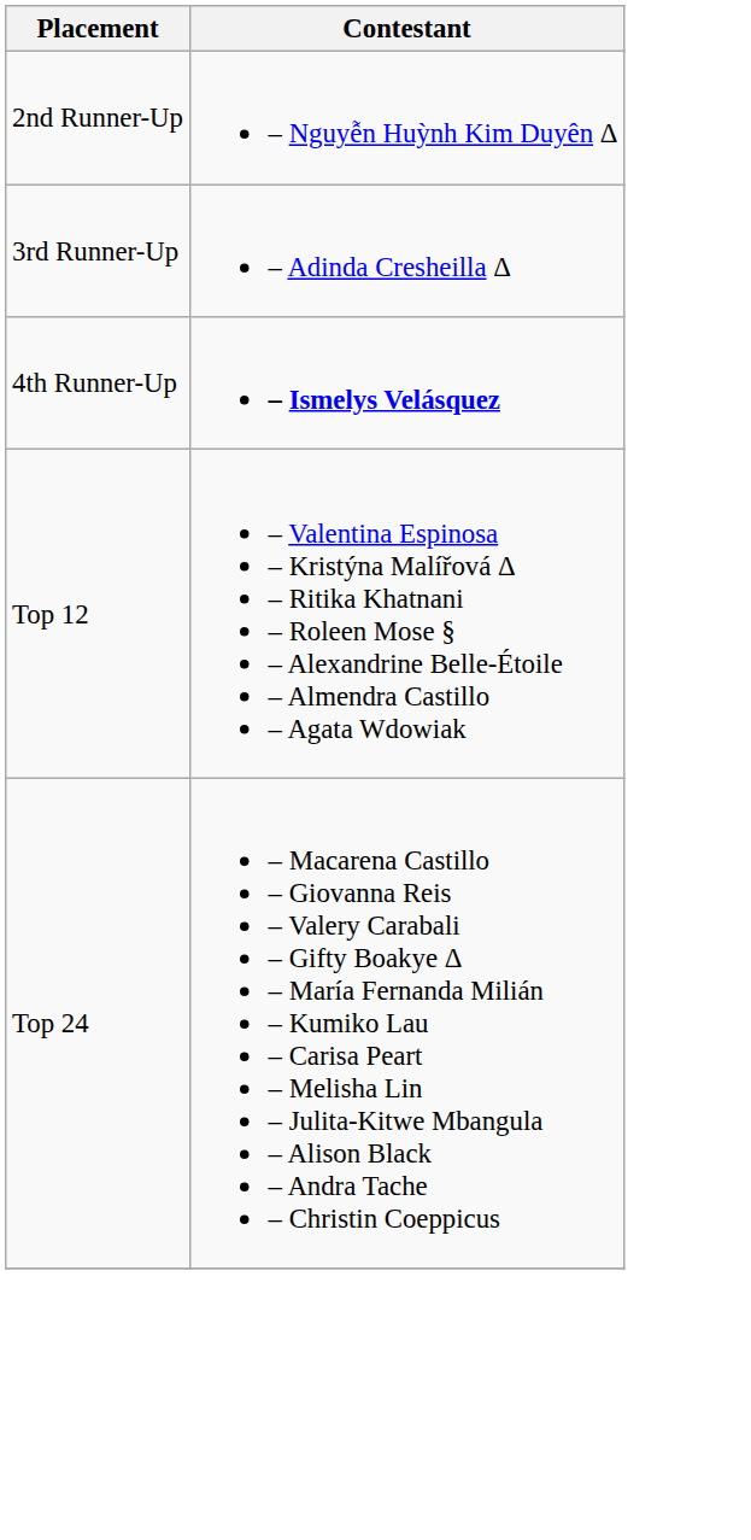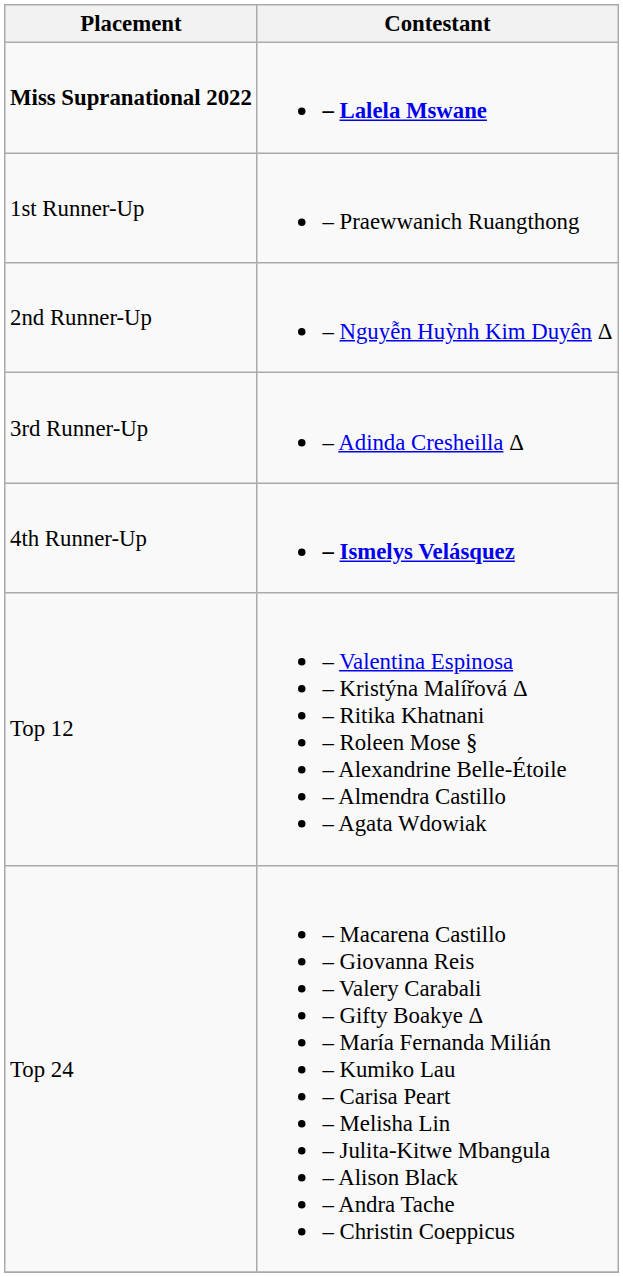 <table class="wikitable sortable" style="font-size: 95%;">
 <tr>
 <th>Placement</th>
 <th>Contestant</th>
+</tr>
+<tr>
+<td><strong>Miss Supranational 2022</strong></td>
+<td><br><ul><li><strong> – <a href='#'>Lalela Mswane</a></strong></li></ul></td>
+</tr>
+<tr>
+<td>1st Runner-Up</td>
+<td><br><ul><li> – Praewwanich Ruangthong</li></ul></td>
 </tr>
 <tr>
 <td>2nd Runner-Up</td>
 <td><br><ul><li> – <a href='#'>Nguyễn Huỳnh Kim Duyên</a> Δ</li></ul></td>
 </tr>
 <tr>
 <td>3rd Runner-Up</td>
 <td><br><ul><li> – <a href='#'>Adinda Cresheilla</a> Δ</li></ul></td>
 </tr>
 <tr>
 <td>4th Runner-Up</td>
 <td><strong><br><ul><li> – <a href='#'>Ismelys Velásquez</a></li></ul></strong></td>
 </tr>
 <tr>
 <td>Top 12</td>
 <td><br><ul><li> – <a href='#'>Valentina Espinosa</a></li><li> – Kristýna Malířová Δ</li><li> – Ritika Khatnani</li><li> – Roleen Mose §</li><li> – Alexandrine Belle-Étoile</li><li> – Almendra Castillo</li><li> – Agata Wdowiak</li></ul></td>
 </tr>
 <tr>
 <td>Top 24</td>
 <td><br><ul><li> – Macarena Castillo</li><li> – Giovanna Reis</li><li> – Valery Carabali</li><li> – Gifty Boakye Δ</li><li> – María Fernanda Milián</li><li> – Kumiko Lau</li><li> – Carisa Peart</li><li> – Melisha Lin</li><li> – Julita-Kitwe Mbangula</li><li> – Alison Black</li><li> – Andra Tache</li><li> – Christin Coeppicus</li></ul></td>
 </tr>
 <tr>
 </tr>
 <tr>
 </tr>
 </table>
